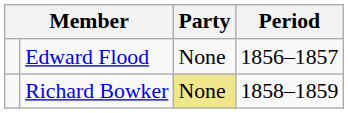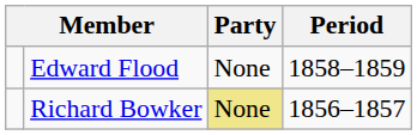 <table class="wikitable">
 <tr>
 <th colspan="2">Member</th>
 <th>Party</th>
 <th>Period</th>
 </tr>
 <tr>
 <td> </td>
 <td><a href='#'>Edward Flood</a></td>
 <td>None</td>
-<td>1856–1857</td>
+<td>1858–1859</td>
 </tr>
 <tr>
 <td> </td>
 <td><a href='#'>Richard Bowker</a></td>
 <td style="background: khaki;">None</td>
-<td>1858–1859</td>
+<td>1856–1857</td>
 </tr>
 </table>
